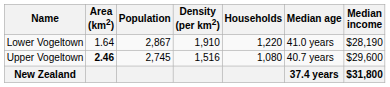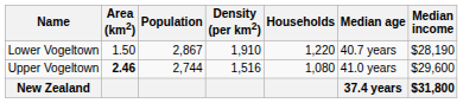 <table class="wikitable">
 <tr>
 <th>Name</th>
 <th>Area<br>(km<sup>2</sup>)</th>
 <th>Population</th>
 <th>Density<br>(per km<sup>2</sup>)</th>
 <th>Households</th>
 <th>Median age</th>
 <th>Median<br>income</th>
 </tr>
 <tr>
 <td>Lower Vogeltown</td>
-<td style="text-align:right;">1.64</td>
+<td style="text-align:right;">1.50</td>
 <td style="text-align:right;">2,867</td>
 <td style="text-align:right;">1,910</td>
 <td style="text-align:right;">1,220</td>
-<td>41.0 years</td>
+<td>40.7 years</td>
 <td>$28,190</td>
 </tr>
 <tr>
 <td>Upper Vogeltown</td>
 <td style="text-align:right;"><strong>2.46</strong></td>
-<td style="text-align:right;">2,745</td>
+<td style="text-align:right;">2,744</td>
 <td style="text-align:right;">1,516</td>
 <td style="text-align:right;">1,080</td>
-<td>40.7 years</td>
+<td>41.0 years</td>
 <td>$29,600</td>
 </tr>
 <tr>
 <th>New Zealand</th>
 <th></th>
 <th></th>
 <th></th>
 <th></th>
 <th>37.4 years</th>
 <th style="text-align:left;">$31,800</th>
 </tr>
 </table>
